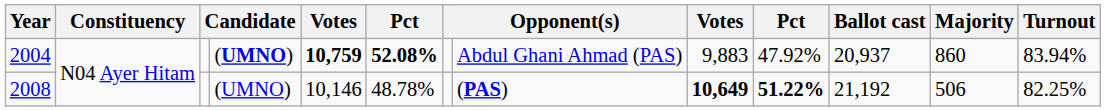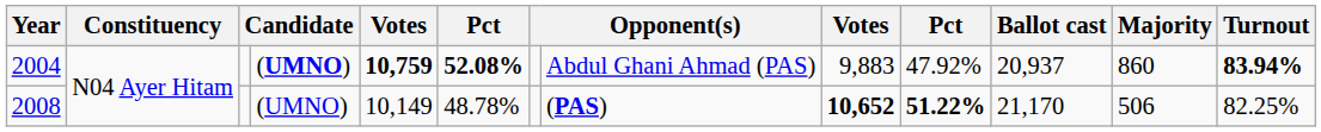 <table class="wikitable" style="margin:0.5em ; font-size:95%">
 <tr>
 <th>Year</th>
 <th>Constituency</th>
 <th colspan=2>Candidate</th>
 <th>Votes</th>
 <th>Pct</th>
 <th colspan=2>Opponent(s)</th>
 <th>Votes</th>
 <th>Pct</th>
 <th>Ballot cast</th>
 <th>Majority</th>
 <th>Turnout</th>
 </tr>
 <tr>
 <td><a href='#'>2004</a></td>
 <td rowspan=2>N04 <a href='#'>Ayer Hitam</a></td>
 <td></td>
 <td> (<a href='#'><strong>UMNO</strong></a>)</td>
 <td align="right"><strong>10,759</strong></td>
 <td><strong>52.08%</strong></td>
 <td></td>
 <td><a href='#'>Abdul Ghani Ahmad</a> (<a href='#'>PAS</a>)</td>
 <td align="right">9,883</td>
 <td>47.92%</td>
 <td>20,937</td>
 <td>860</td>
-<td>83.94%</td>
+<td><strong>83.94%</strong></td>
 </tr>
 <tr>
 <td><a href='#'>2008</a></td>
 <td></td>
 <td> (<a href='#'>UMNO</a>)</td>
-<td align="right">10,146</td>
+<td align="right">10,149</td>
 <td>48.78%</td>
 <td></td>
 <td> (<strong><a href='#'>PAS</a></strong>)</td>
-<td align="right"><strong>10,649</strong></td>
+<td align="right"><strong>10,652</strong></td>
 <td><strong>51.22%</strong></td>
-<td>21,192</td>
+<td>21,170</td>
 <td>506</td>
 <td>82.25%</td>
 </tr>
 </table>
